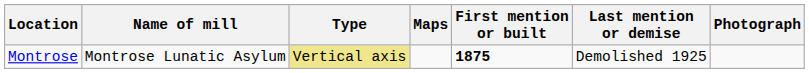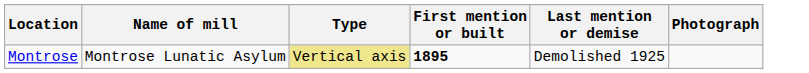 <table class="wikitable">
 <tr>
 <th>Location</th>
 <th>Name of mill</th>
 <th>Type</th>
-<th>Maps</th>
 <th>First mention<br>or built</th>
 <th>Last mention<br> or demise</th>
 <th>Photograph</th>
 </tr>
 <tr>
 <td><a href='#'>Montrose</a></td>
 <td>Montrose Lunatic Asylum</td>
 <td style="background: khaki;">Vertical axis</td>
-<td></td>
-<td><strong>1875</strong></td>
+<td><strong>1895</strong></td>
 <td>Demolished 1925</td>
 <td></td>
 </tr>
 </table>
